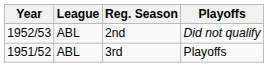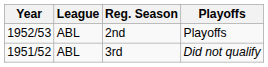 <table class="wikitable">
 <tr>
 <th>Year</th>
 <th>League</th>
 <th>Reg. Season</th>
 <th>Playoffs</th>
 </tr>
 <tr>
 <td>1952/53</td>
 <td>ABL</td>
 <td>2nd</td>
-<td><em>Did not qualify</em></td>
+<td>Playoffs</td>
 </tr>
 <tr>
 <td>1951/52</td>
 <td>ABL</td>
 <td>3rd</td>
-<td>Playoffs</td>
+<td><em>Did not qualify</em></td>
 </tr>
 </table>
